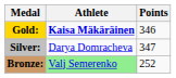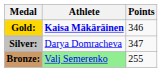 <table class="wikitable">
 <tr>
 <th><strong>Medal</strong></th>
 <th><strong>Athlete</strong></th>
 <th><strong>Points</strong></th>
 </tr>
 <tr>
 <td style="text-align:center;background-color:gold;"><strong>Gold:</strong></td>
 <td> <strong><a href='#'>Kaisa Mäkäräinen</a></strong></td>
 <td>346</td>
 </tr>
 <tr>
 <td style="text-align:center;background-color:silver;"><strong>Silver:</strong></td>
 <td> <a href='#'>Darya Domracheva</a></td>
 <td>347</td>
 </tr>
 <tr>
 <td style="text-align:center;background-color:#CC9966;"><strong>Bronze:</strong></td>
 <td style="background: lightgreen;"> <a href='#'>Valj Semerenko</a></td>
-<td>252</td>
+<td>255</td>
 </tr>
 </table>
